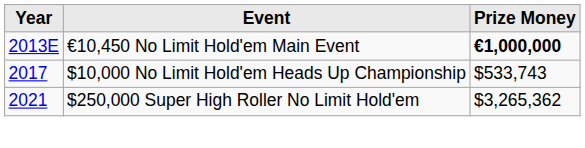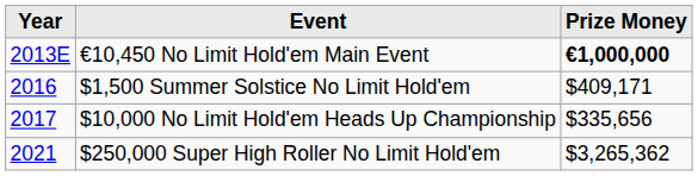 <table class="wikitable">
 <tr>
 <th style="background: #E9E9E9;">Year</th>
 <th style="background: #E9E9E9;">Event</th>
 <th style="background: #E9E9E9;">Prize Money</th>
 </tr>
 <tr>
 <td><a href='#'>2013E</a></td>
 <td>€10,450 No Limit Hold'em Main Event</td>
 <td><strong>€1,000,000</strong></td>
 </tr>
 <tr>
+<td><a href='#'>2016</a></td>
+<td>$1,500 Summer Solstice No Limit Hold'em</td>
+<td>$409,171</td>
+</tr>
+<tr>
 <td><a href='#'>2017</a></td>
 <td>$10,000 No Limit Hold'em Heads Up Championship</td>
-<td>$533,743</td>
+<td>$335,656</td>
 </tr>
 <tr>
 <td><a href='#'>2021</a></td>
 <td>$250,000 Super High Roller No Limit Hold'em</td>
 <td>$3,265,362</td>
 </tr>
 </table>
